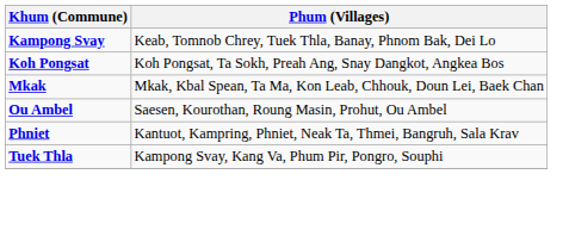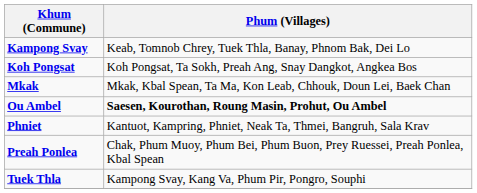 <table class="wikitable">
 <tr>
 <th><a href='#'>Khum</a> (Commune)</th>
 <th><a href='#'>Phum</a> (Villages)</th>
 </tr>
 <tr>
 <td><strong><a href='#'>Kampong Svay</a></strong></td>
 <td>Keab, Tomnob Chrey, Tuek Thla, Banay, Phnom Bak, Dei Lo</td>
 </tr>
 <tr>
 <td><strong><a href='#'>Koh Pongsat</a></strong></td>
 <td>Koh Pongsat, Ta Sokh, Preah Ang, Snay Dangkot, Angkea Bos</td>
 </tr>
 <tr>
 <td><strong><a href='#'>Mkak</a></strong></td>
 <td>Mkak, Kbal Spean, Ta Ma, Kon Leab, Chhouk, Doun Lei, Baek Chan</td>
 </tr>
 <tr>
 <td><strong><a href='#'>Ou Ambel</a></strong></td>
-<td>Saesen, Kourothan, Roung Masin, Prohut, Ou Ambel</td>
+<td><strong>Saesen, Kourothan, Roung Masin, Prohut, Ou Ambel</strong></td>
 </tr>
 <tr>
 <td><strong><a href='#'>Phniet</a></strong></td>
 <td>Kantuot, Kampring, Phniet, Neak Ta, Thmei, Bangruh, Sala Krav</td>
+</tr>
+<tr>
+<td><strong><a href='#'>Preah Ponlea</a></strong></td>
+<td>Chak, Phum Muoy, Phum Bei, Phum Buon, Prey Ruessei, Preah Ponlea, Kbal Spean</td>
 </tr>
 <tr>
 <td><strong><a href='#'>Tuek Thla</a></strong></td>
 <td>Kampong Svay, Kang Va, Phum Pir, Pongro, Souphi</td>
 </tr>
 <tr>
 </tr>
 </table>
